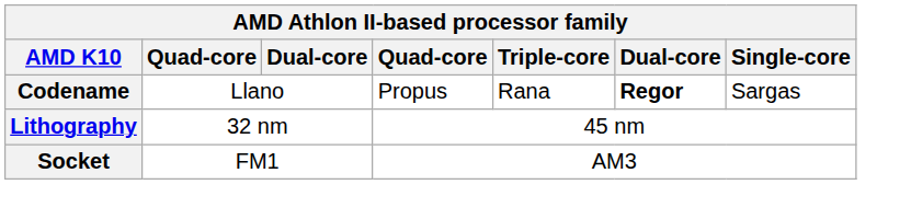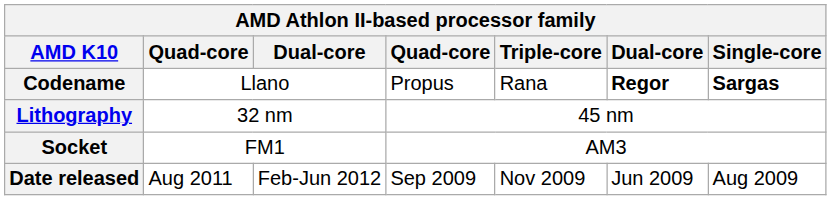 <table class="wikitable" align="center">
 <tr>
 <th colspan="7">AMD Athlon II-based processor family</th>
 </tr>
 <tr>
 <th><a href='#'>AMD K10</a></th>
 <th>Quad-core</th>
 <th>Dual-core</th>
 <th>Quad-core</th>
 <th>Triple-core</th>
 <th>Dual-core</th>
 <th>Single-core</th>
 </tr>
 <tr style="background:white">
 <th>Codename</th>
 <td colspan="2" align="center">Llano</td>
 <td>Propus</td>
 <td>Rana</td>
 <td><strong>Regor</strong></td>
-<td>Sargas</td>
+<td><strong>Sargas</strong></td>
 </tr>
 <tr style="background:white">
 <th><a href='#'>Lithography</a></th>
 <td colspan="2" align="center">32 nm</td>
 <td colspan="4" align="center">45 nm</td>
 </tr>
 <tr style="background:white">
 <th>Socket</th>
 <td colspan="2" align="center">FM1</td>
 <td colspan="4" align="center">AM3</td>
 </tr>
+<tr style="background:white">
+<th>Date released</th>
+<td>Aug 2011</td>
+<td>Feb-Jun 2012</td>
+<td>Sep 2009</td>
+<td>Nov 2009</td>
+<td>Jun 2009</td>
+<td>Aug 2009</td>
+</tr>
 </table>
